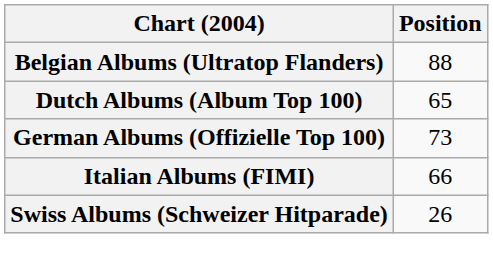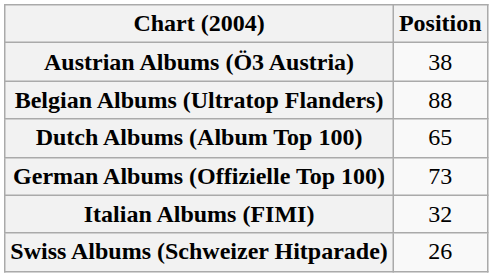 <table class="wikitable sortable plainrowheaders" style="text-align:center">
 <tr>
 <th scope="col">Chart (2004)</th>
 <th scope="col">Position</th>
+</tr>
+<tr>
+<th scope="row">Austrian Albums (Ö3 Austria)</th>
+<td>38</td>
 </tr>
 <tr>
 <th scope="row">Belgian Albums (Ultratop Flanders)</th>
 <td>88</td>
 </tr>
 <tr>
 <th scope="row">Dutch Albums (Album Top 100)</th>
 <td>65</td>
 </tr>
 <tr>
 <th scope="row">German Albums (Offizielle Top 100)</th>
 <td>73</td>
 </tr>
 <tr>
 <th scope="row">Italian Albums (FIMI)</th>
-<td>66</td>
+<td>32</td>
 </tr>
 <tr>
 <th scope="row">Swiss Albums (Schweizer Hitparade)</th>
 <td>26</td>
 </tr>
 </table>
